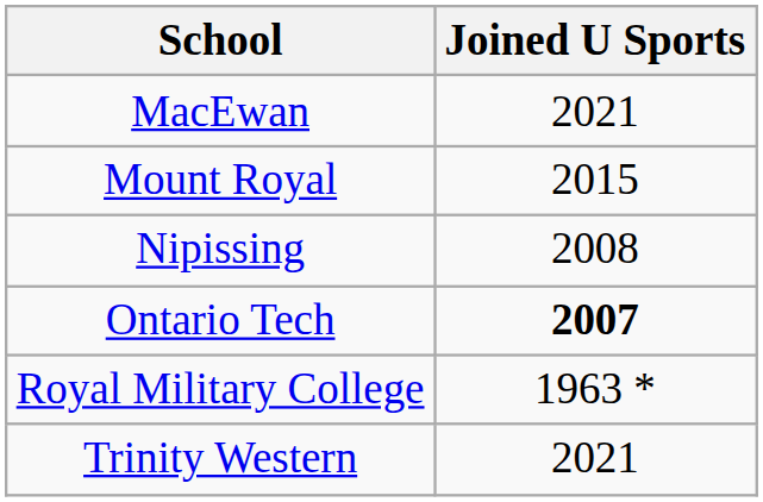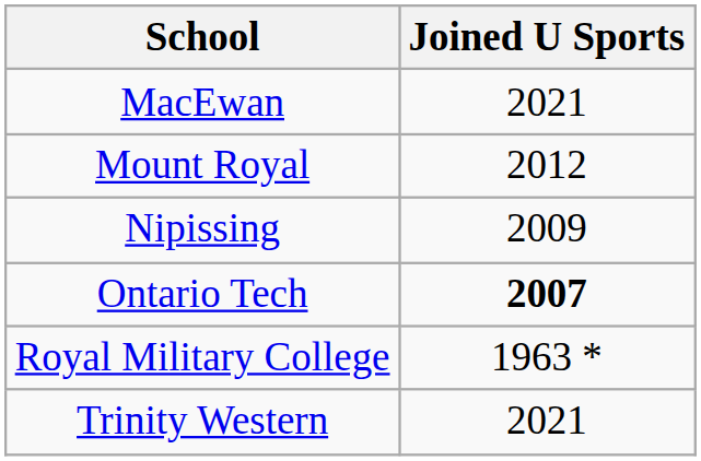 <table class="wikitable sortable" style="text-align:center">
 <tr>
 <th>School</th>
 <th>Joined U Sports</th>
 </tr>
 <tr>
 <td><a href='#'>MacEwan</a></td>
 <td>2021</td>
 </tr>
 <tr>
 <td><a href='#'>Mount Royal</a></td>
-<td>2015</td>
+<td>2012</td>
 </tr>
 <tr>
 <td><a href='#'>Nipissing</a></td>
-<td>2008</td>
+<td>2009</td>
 </tr>
 <tr>
 <td><a href='#'>Ontario Tech</a></td>
 <td><strong>2007</strong></td>
 </tr>
 <tr>
 <td><a href='#'>Royal Military College</a></td>
 <td>1963 *</td>
 </tr>
 <tr>
 <td><a href='#'>Trinity Western</a></td>
 <td>2021</td>
 </tr>
 </table>
